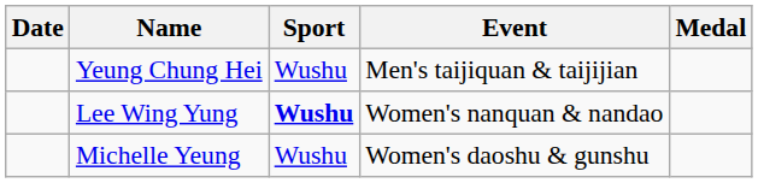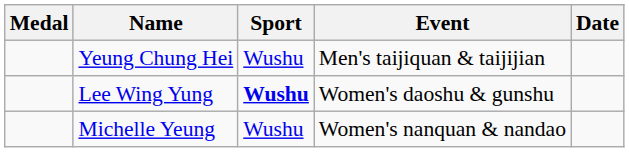 <table class="wikitable sortable" style="font-size: 95%;">
 <tr>
-<th>Date</th>
+<th>Medal</th>
 <th>Name</th>
 <th>Sport</th>
 <th>Event</th>
-<th>Medal</th>
+<th>Date</th>
 </tr>
 <tr>
 <td></td>
 <td><a href='#'>Yeung Chung Hei</a></td>
 <td><a href='#'>Wushu</a></td>
 <td>Men's taijiquan & taijijian</td>
 <td></td>
 </tr>
 <tr>
 <td></td>
 <td><a href='#'>Lee Wing Yung</a></td>
 <td><strong><a href='#'>Wushu</a></strong></td>
-<td>Women's nanquan & nandao</td>
+<td>Women's daoshu & gunshu</td>
 <td></td>
 </tr>
 <tr>
 <td></td>
 <td><a href='#'>Michelle Yeung</a></td>
 <td><a href='#'>Wushu</a></td>
-<td>Women's daoshu & gunshu</td>
+<td>Women's nanquan & nandao</td>
 <td></td>
 </tr>
 </table>
